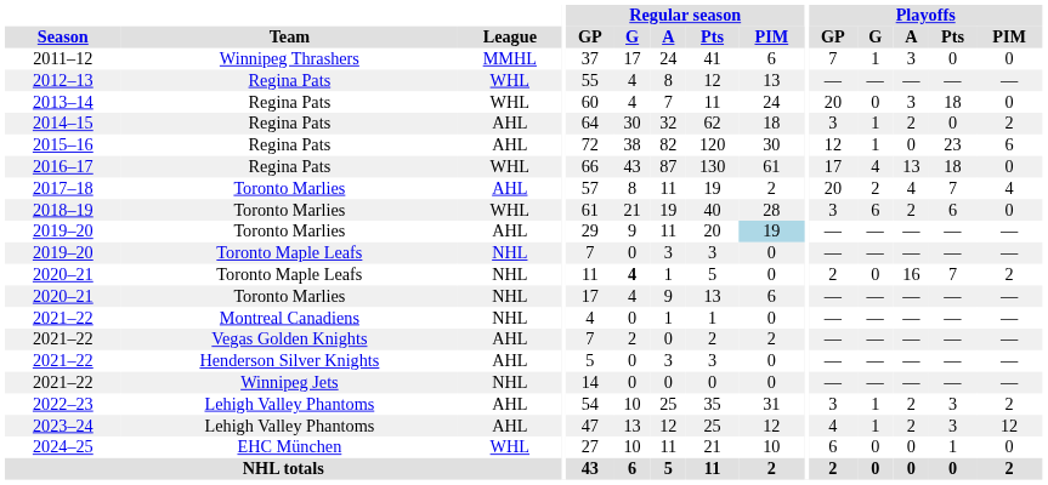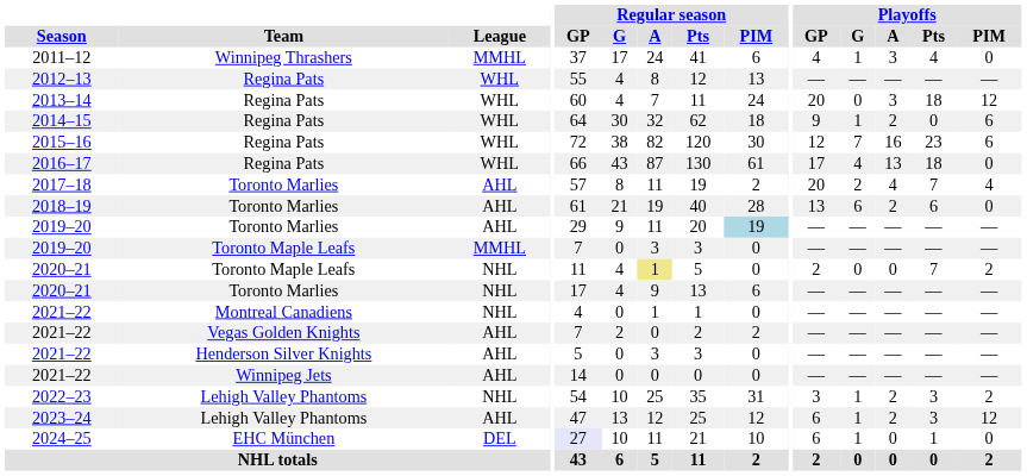 <table border="0" cellpadding="1" cellspacing="0" style="text-align:center; width:60em">
 <tr bgcolor="#e0e0e0">
 <th colspan="3" bgcolor="#ffffff"></th>
 <th rowspan="101" bgcolor="#ffffff"></th>
 <th colspan="5"><a href='#'>Regular season</a></th>
 <th rowspan="101" bgcolor="#ffffff"></th>
 <th colspan="5"><a href='#'>Playoffs</a></th>
 </tr>
 <tr bgcolor="#e0e0e0">
 <th><a href='#'>Season</a></th>
 <th>Team</th>
 <th>League</th>
 <th>GP</th>
 <th><a href='#'>G</a></th>
 <th><a href='#'>A</a></th>
 <th><a href='#'>Pts</a></th>
 <th><a href='#'>PIM</a></th>
 <th>GP</th>
 <th>G</th>
 <th>A</th>
 <th>Pts</th>
 <th>PIM</th>
 </tr>
 <tr>
 <td>2011–12</td>
 <td><a href='#'>Winnipeg Thrashers</a></td>
 <td><a href='#'>MMHL</a></td>
 <td>37</td>
 <td>17</td>
 <td>24</td>
 <td>41</td>
 <td>6</td>
-<td>7</td>
+<td>4</td>
 <td>1</td>
 <td>3</td>
-<td>0</td>
+<td>4</td>
 <td>0</td>
 </tr>
 <tr bgcolor="#f0f0f0">
 <td><a href='#'>2012–13</a></td>
 <td><a href='#'>Regina Pats</a></td>
 <td><a href='#'>WHL</a></td>
 <td>55</td>
 <td>4</td>
 <td>8</td>
 <td>12</td>
 <td>13</td>
 <td>—</td>
 <td>—</td>
 <td>—</td>
 <td>—</td>
 <td>—</td>
 </tr>
 <tr>
 <td><a href='#'>2013–14</a></td>
 <td>Regina Pats</td>
 <td>WHL</td>
 <td>60</td>
 <td>4</td>
 <td>7</td>
 <td>11</td>
 <td>24</td>
 <td>20</td>
 <td>0</td>
 <td>3</td>
 <td>18</td>
-<td>0</td>
+<td>12</td>
 </tr>
 <tr bgcolor="#f0f0f0">
 <td><a href='#'>2014–15</a></td>
 <td>Regina Pats</td>
-<td>AHL</td>
+<td>WHL</td>
 <td>64</td>
 <td>30</td>
 <td>32</td>
 <td>62</td>
 <td>18</td>
-<td>3</td>
+<td>9</td>
 <td>1</td>
 <td>2</td>
 <td>0</td>
-<td>2</td>
+<td>6</td>
 </tr>
 <tr>
 <td><a href='#'>2015–16</a></td>
 <td>Regina Pats</td>
-<td>AHL</td>
+<td>WHL</td>
 <td>72</td>
 <td>38</td>
 <td>82</td>
 <td>120</td>
 <td>30</td>
 <td>12</td>
-<td>1</td>
-<td>0</td>
+<td>7</td>
+<td>16</td>
 <td>23</td>
 <td>6</td>
 </tr>
 <tr bgcolor="#f0f0f0">
 <td><a href='#'>2016–17</a></td>
 <td>Regina Pats</td>
 <td>WHL</td>
 <td>66</td>
 <td>43</td>
 <td>87</td>
 <td>130</td>
 <td>61</td>
 <td>17</td>
 <td>4</td>
 <td>13</td>
 <td>18</td>
 <td>0</td>
 </tr>
 <tr>
 <td><a href='#'>2017–18</a></td>
 <td><a href='#'>Toronto Marlies</a></td>
 <td><a href='#'>AHL</a></td>
 <td>57</td>
 <td>8</td>
 <td>11</td>
 <td>19</td>
 <td>2</td>
 <td>20</td>
 <td>2</td>
 <td>4</td>
 <td>7</td>
 <td>4</td>
 </tr>
 <tr bgcolor="#f0f0f0">
 <td><a href='#'>2018–19</a></td>
 <td>Toronto Marlies</td>
-<td>WHL</td>
+<td>AHL</td>
 <td>61</td>
 <td>21</td>
 <td>19</td>
 <td>40</td>
 <td>28</td>
-<td>3</td>
+<td>13</td>
 <td>6</td>
 <td>2</td>
 <td>6</td>
 <td>0</td>
 </tr>
 <tr>
 <td><a href='#'>2019–20</a></td>
 <td>Toronto Marlies</td>
 <td>AHL</td>
 <td>29</td>
 <td>9</td>
 <td>11</td>
 <td>20</td>
 <td style="background: lightblue;">19</td>
 <td>—</td>
 <td>—</td>
 <td>—</td>
 <td>—</td>
 <td>—</td>
 </tr>
 <tr bgcolor="#f0f0f0">
 <td><a href='#'>2019–20</a></td>
 <td><a href='#'>Toronto Maple Leafs</a></td>
-<td><a href='#'>NHL</a></td>
+<td><a href='#'>MMHL</a></td>
 <td>7</td>
 <td>0</td>
 <td>3</td>
 <td>3</td>
 <td>0</td>
 <td>—</td>
 <td>—</td>
 <td>—</td>
 <td>—</td>
 <td>—</td>
 </tr>
 <tr>
 <td><a href='#'>2020–21</a></td>
 <td>Toronto Maple Leafs</td>
 <td>NHL</td>
 <td>11</td>
-<td><strong>4</strong></td>
-<td>1</td>
+<td>4</td>
+<td style="background: khaki;">1</td>
 <td>5</td>
 <td>0</td>
 <td>2</td>
 <td>0</td>
-<td>16</td>
+<td>0</td>
 <td>7</td>
 <td>2</td>
 </tr>
 <tr bgcolor="#f0f0f0">
 <td><a href='#'>2020–21</a></td>
 <td>Toronto Marlies</td>
 <td>NHL</td>
 <td>17</td>
 <td>4</td>
 <td>9</td>
 <td>13</td>
 <td>6</td>
 <td>—</td>
 <td>—</td>
 <td>—</td>
 <td>—</td>
 <td>—</td>
 </tr>
 <tr>
 <td><a href='#'>2021–22</a></td>
 <td><a href='#'>Montreal Canadiens</a></td>
 <td>NHL</td>
 <td>4</td>
 <td>0</td>
 <td>1</td>
 <td>1</td>
 <td>0</td>
 <td>—</td>
 <td>—</td>
 <td>—</td>
 <td>—</td>
 <td>—</td>
 </tr>
 <tr bgcolor="#f0f0f0">
 <td>2021–22</td>
 <td><a href='#'>Vegas Golden Knights</a></td>
 <td>AHL</td>
 <td>7</td>
 <td>2</td>
 <td>0</td>
 <td>2</td>
 <td>2</td>
 <td>—</td>
 <td>—</td>
 <td>—</td>
 <td>—</td>
 <td>—</td>
 </tr>
 <tr>
 <td><a href='#'>2021–22</a></td>
 <td><a href='#'>Henderson Silver Knights</a></td>
 <td>AHL</td>
 <td>5</td>
 <td>0</td>
 <td>3</td>
 <td>3</td>
 <td>0</td>
 <td>—</td>
 <td>—</td>
 <td>—</td>
 <td>—</td>
 <td>—</td>
 </tr>
 <tr bgcolor="#f0f0f0">
 <td>2021–22</td>
 <td><a href='#'>Winnipeg Jets</a></td>
-<td>NHL</td>
+<td>AHL</td>
 <td>14</td>
 <td>0</td>
 <td>0</td>
 <td>0</td>
 <td>0</td>
 <td>—</td>
 <td>—</td>
 <td>—</td>
 <td>—</td>
 <td>—</td>
 </tr>
 <tr>
 <td><a href='#'>2022–23</a></td>
 <td><a href='#'>Lehigh Valley Phantoms</a></td>
-<td>AHL</td>
+<td>NHL</td>
 <td>54</td>
 <td>10</td>
 <td>25</td>
 <td>35</td>
 <td>31</td>
 <td>3</td>
 <td>1</td>
 <td>2</td>
 <td>3</td>
 <td>2</td>
 </tr>
 <tr bgcolor="#f0f0f0">
 <td><a href='#'>2023–24</a></td>
 <td>Lehigh Valley Phantoms</td>
 <td>AHL</td>
 <td>47</td>
 <td>13</td>
 <td>12</td>
 <td>25</td>
 <td>12</td>
-<td>4</td>
+<td>6</td>
 <td>1</td>
 <td>2</td>
 <td>3</td>
 <td>12</td>
 </tr>
 <tr>
 <td><a href='#'>2024–25</a></td>
 <td><a href='#'>EHC München</a></td>
-<td><a href='#'>WHL</a></td>
-<td>27</td>
+<td><a href='#'>DEL</a></td>
+<td style="background: lavender;">27</td>
 <td>10</td>
 <td>11</td>
 <td>21</td>
 <td>10</td>
 <td>6</td>
-<td>0</td>
+<td>1</td>
 <td>0</td>
 <td>1</td>
 <td>0</td>
 </tr>
 <tr bgcolor="#e0e0e0">
 <th colspan="3">NHL totals</th>
 <th>43</th>
 <th>6</th>
 <th>5</th>
 <th>11</th>
 <th>2</th>
 <th>2</th>
 <th>0</th>
 <th>0</th>
 <th>0</th>
 <th>2</th>
 </tr>
 </table>
